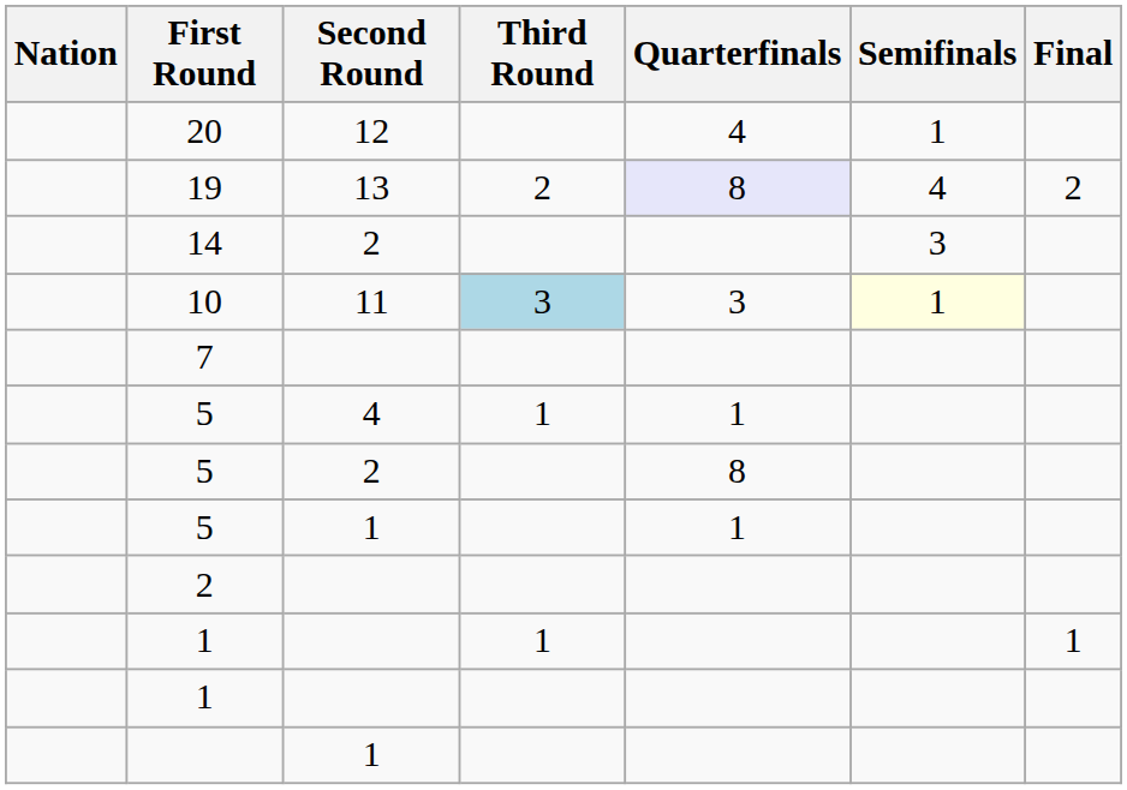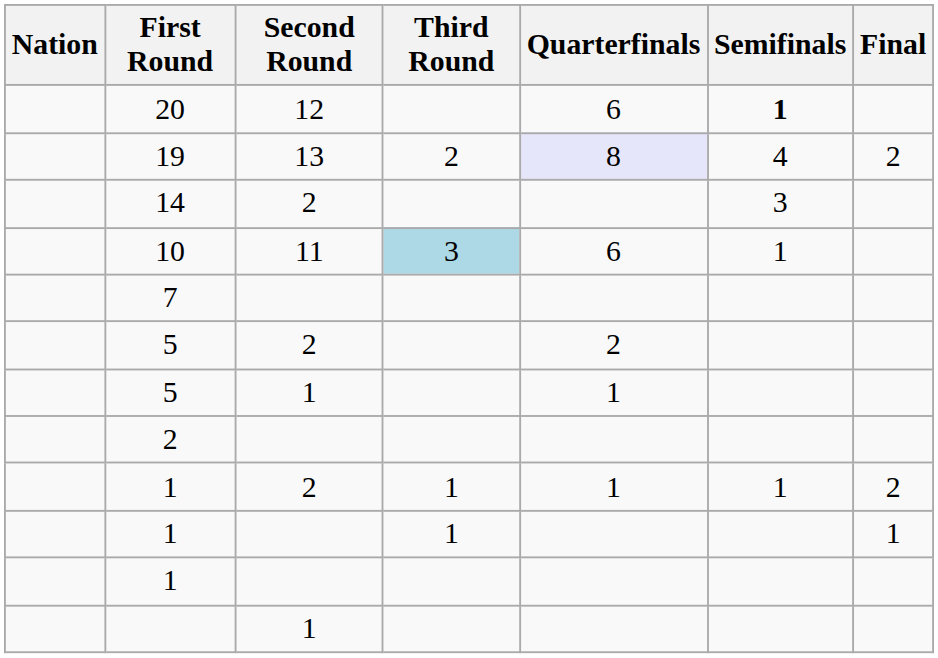 <table class="wikitable sortable" style="text-align: center; width:500px ">
 <tr>
 <th>Nation</th>
 <th>First Round</th>
 <th>Second Round</th>
 <th>Third Round</th>
 <th>Quarterfinals</th>
 <th>Semifinals</th>
 <th>Final</th>
 </tr>
 <tr>
 <td></td>
 <td>20</td>
 <td>12</td>
 <td></td>
-<td>4</td>
-<td>1</td>
+<td>6</td>
+<td><strong>1</strong></td>
 <td></td>
 </tr>
 <tr>
 <td></td>
 <td>19</td>
 <td>13</td>
 <td>2</td>
 <td style="background: lavender;">8</td>
 <td>4</td>
 <td>2</td>
 </tr>
 <tr>
 <td></td>
 <td>14</td>
 <td>2</td>
 <td></td>
 <td></td>
 <td>3</td>
 <td></td>
 </tr>
 <tr>
 <td></td>
 <td>10</td>
 <td>11</td>
 <td style="background: lightblue;">3</td>
-<td>3</td>
-<td style="background: lightyellow;">1</td>
+<td>6</td>
+<td>1</td>
 <td></td>
 </tr>
 <tr>
 <td></td>
 <td>7</td>
 <td></td>
 <td></td>
 <td></td>
 <td></td>
 <td></td>
 </tr>
 <tr>
 <td></td>
 <td>5</td>
-<td>4</td>
-<td>1</td>
-<td>1</td>
-<td></td>
-<td></td>
-</tr>
-<tr>
-<td></td>
-<td>5</td>
 <td>2</td>
 <td></td>
-<td>8</td>
+<td>2</td>
 <td></td>
 <td></td>
 </tr>
 <tr>
 <td></td>
 <td>5</td>
 <td>1</td>
 <td></td>
 <td>1</td>
 <td></td>
 <td></td>
 </tr>
 <tr>
 <td></td>
 <td>2</td>
 <td></td>
 <td></td>
 <td></td>
 <td></td>
 <td></td>
+</tr>
+<tr>
+<td></td>
+<td>1</td>
+<td>2</td>
+<td>1</td>
+<td>1</td>
+<td>1</td>
+<td>2</td>
 </tr>
 <tr>
 <td></td>
 <td>1</td>
 <td></td>
 <td>1</td>
 <td></td>
 <td></td>
 <td>1</td>
 </tr>
 <tr>
 <td></td>
 <td>1</td>
 <td></td>
 <td></td>
 <td></td>
 <td></td>
 <td></td>
 </tr>
 <tr>
 <td></td>
 <td></td>
 <td>1</td>
 <td></td>
 <td></td>
 <td></td>
 <td></td>
 </tr>
 </table>
